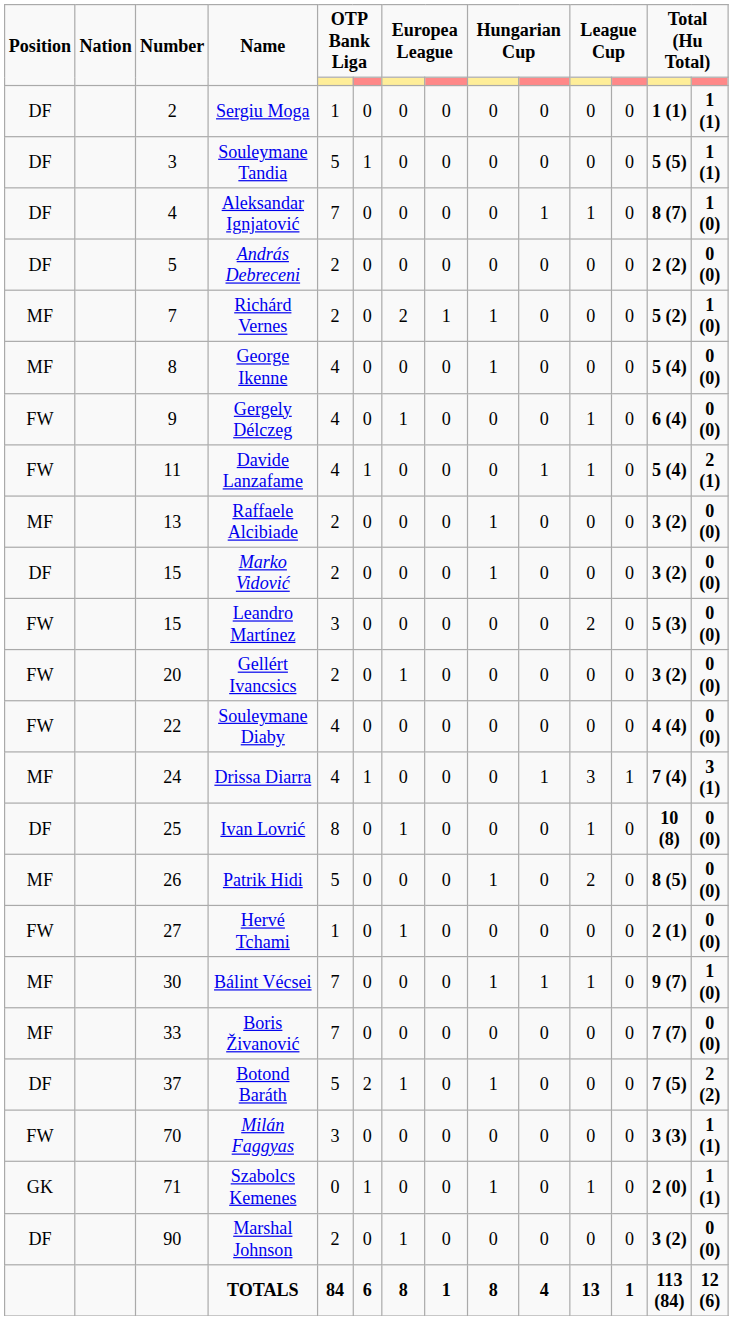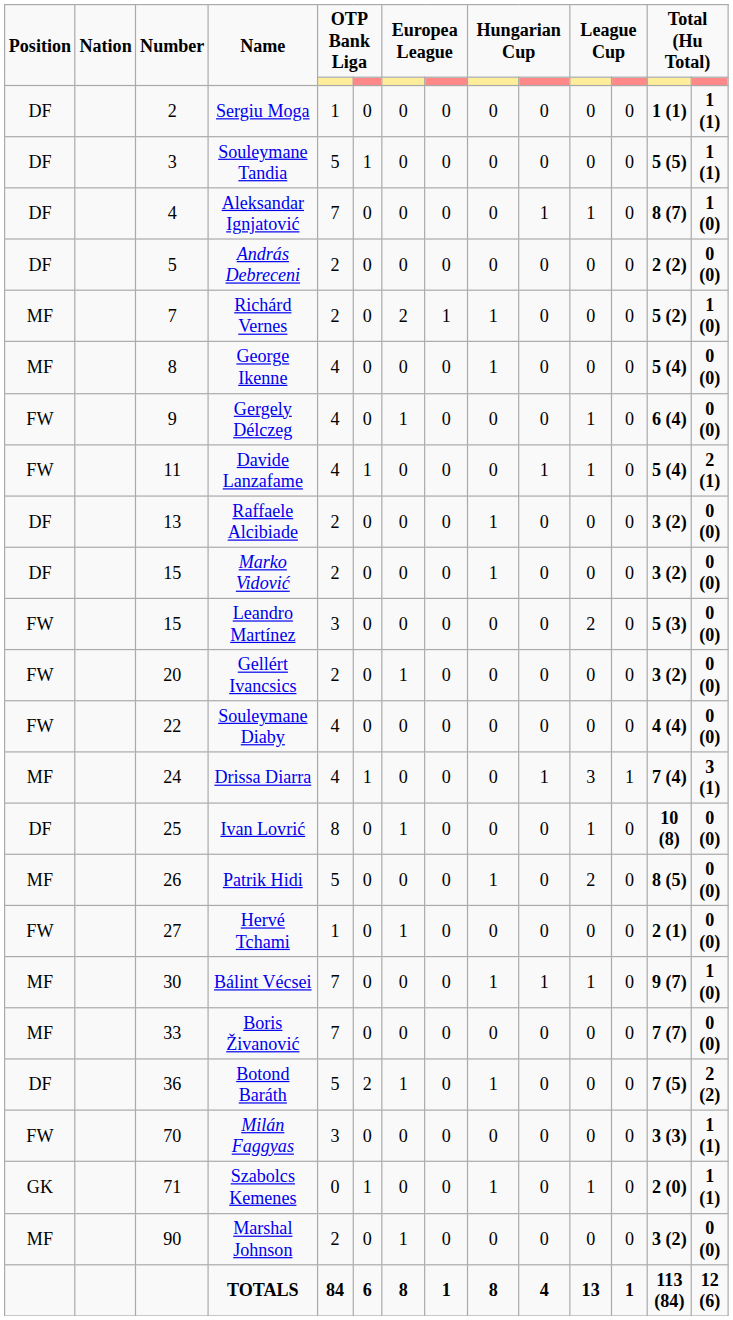 <table class="wikitable" style="font-size: 95%; text-align: center;">
 <tr style="text-align:center;">
 <td rowspan="2"  style="width:5%; "><strong>Position</strong></td>
 <td rowspan="2"  style="width:7%; "><strong>Nation</strong></td>
 <td rowspan="2"  style="width:5%; "><strong>Number</strong></td>
 <td rowspan="2"  style="width:15%; "><strong>Name</strong></td>
 <td colspan="2"><strong>OTP Bank Liga</strong></td>
 <td colspan="2"><strong>Europea League</strong></td>
 <td colspan="2"><strong>Hungarian Cup</strong></td>
 <td colspan="2"><strong>League Cup</strong></td>
 <td colspan="2"><strong>Total (Hu Total)</strong></td>
 </tr>
 <tr>
 <th style="width:60px; background:#fe9;"></th>
 <th style="width:60px; background:#ff8888;"></th>
 <th style="width:60px; background:#fe9;"></th>
 <th style="width:60px; background:#ff8888;"></th>
 <th style="width:60px; background:#fe9;"></th>
 <th style="width:60px; background:#ff8888;"></th>
 <th style="width:60px; background:#fe9;"></th>
 <th style="width:60px; background:#ff8888;"></th>
 <th style="width:60px; background:#fe9;"></th>
 <th style="width:60px; background:#ff8888;"></th>
 </tr>
 <tr>
 <td>DF</td>
 <td></td>
 <td>2</td>
 <td><a href='#'>Sergiu Moga</a></td>
 <td>1</td>
 <td>0</td>
 <td>0</td>
 <td>0</td>
 <td>0</td>
 <td>0</td>
 <td>0</td>
 <td>0</td>
 <td><strong>1 (1)</strong></td>
 <td><strong>1 (1)</strong></td>
 </tr>
 <tr>
 <td>DF</td>
 <td></td>
 <td>3</td>
 <td><a href='#'>Souleymane Tandia</a></td>
 <td>5</td>
 <td>1</td>
 <td>0</td>
 <td>0</td>
 <td>0</td>
 <td>0</td>
 <td>0</td>
 <td>0</td>
 <td><strong>5 (5)</strong></td>
 <td><strong>1 (1)</strong></td>
 </tr>
 <tr>
 <td>DF</td>
 <td></td>
 <td>4</td>
 <td><a href='#'>Aleksandar Ignjatović</a></td>
 <td>7</td>
 <td>0</td>
 <td>0</td>
 <td>0</td>
 <td>0</td>
 <td>1</td>
 <td>1</td>
 <td>0</td>
 <td><strong>8 (7)</strong></td>
 <td><strong>1 (0)</strong></td>
 </tr>
 <tr>
 <td>DF</td>
 <td></td>
 <td>5</td>
 <td><em><a href='#'>András Debreceni</a></em></td>
 <td>2</td>
 <td>0</td>
 <td>0</td>
 <td>0</td>
 <td>0</td>
 <td>0</td>
 <td>0</td>
 <td>0</td>
 <td><strong>2 (2)</strong></td>
 <td><strong>0 (0)</strong></td>
 </tr>
 <tr>
 <td>MF</td>
 <td></td>
 <td>7</td>
 <td><a href='#'>Richárd Vernes</a></td>
 <td>2</td>
 <td>0</td>
 <td>2</td>
 <td>1</td>
 <td>1</td>
 <td>0</td>
 <td>0</td>
 <td>0</td>
 <td><strong>5 (2)</strong></td>
 <td><strong>1 (0)</strong></td>
 </tr>
 <tr>
 <td>MF</td>
 <td></td>
 <td>8</td>
 <td><a href='#'>George Ikenne</a></td>
 <td>4</td>
 <td>0</td>
 <td>0</td>
 <td>0</td>
 <td>1</td>
 <td>0</td>
 <td>0</td>
 <td>0</td>
 <td><strong>5 (4)</strong></td>
 <td><strong>0 (0)</strong></td>
 </tr>
 <tr>
 <td>FW</td>
 <td></td>
 <td>9</td>
 <td><a href='#'>Gergely Délczeg</a></td>
 <td>4</td>
 <td>0</td>
 <td>1</td>
 <td>0</td>
 <td>0</td>
 <td>0</td>
 <td>1</td>
 <td>0</td>
 <td><strong>6 (4)</strong></td>
 <td><strong>0 (0)</strong></td>
 </tr>
 <tr>
 <td>FW</td>
 <td></td>
 <td>11</td>
 <td><a href='#'>Davide Lanzafame</a></td>
 <td>4</td>
 <td>1</td>
 <td>0</td>
 <td>0</td>
 <td>0</td>
 <td>1</td>
 <td>1</td>
 <td>0</td>
 <td><strong>5 (4)</strong></td>
 <td><strong>2 (1)</strong></td>
 </tr>
 <tr>
-<td>MF</td>
+<td>DF</td>
 <td></td>
 <td>13</td>
 <td><a href='#'>Raffaele Alcibiade</a></td>
 <td>2</td>
 <td>0</td>
 <td>0</td>
 <td>0</td>
 <td>1</td>
 <td>0</td>
 <td>0</td>
 <td>0</td>
 <td><strong>3 (2)</strong></td>
 <td><strong>0 (0)</strong></td>
 </tr>
 <tr>
 <td>DF</td>
 <td></td>
 <td>15</td>
 <td><em><a href='#'>Marko Vidović</a></em></td>
 <td>2</td>
 <td>0</td>
 <td>0</td>
 <td>0</td>
 <td>1</td>
 <td>0</td>
 <td>0</td>
 <td>0</td>
 <td><strong>3 (2)</strong></td>
 <td><strong>0 (0)</strong></td>
 </tr>
 <tr>
 <td>FW</td>
 <td></td>
 <td>15</td>
 <td><a href='#'>Leandro Martínez</a></td>
 <td>3</td>
 <td>0</td>
 <td>0</td>
 <td>0</td>
 <td>0</td>
 <td>0</td>
 <td>2</td>
 <td>0</td>
 <td><strong>5 (3)</strong></td>
 <td><strong>0 (0)</strong></td>
 </tr>
 <tr>
 <td>FW</td>
 <td></td>
 <td>20</td>
 <td><a href='#'>Gellért Ivancsics</a></td>
 <td>2</td>
 <td>0</td>
 <td>1</td>
 <td>0</td>
 <td>0</td>
 <td>0</td>
 <td>0</td>
 <td>0</td>
 <td><strong>3 (2)</strong></td>
 <td><strong>0 (0)</strong></td>
 </tr>
 <tr>
 <td>FW</td>
 <td></td>
 <td>22</td>
 <td><a href='#'>Souleymane Diaby</a></td>
 <td>4</td>
 <td>0</td>
 <td>0</td>
 <td>0</td>
 <td>0</td>
 <td>0</td>
 <td>0</td>
 <td>0</td>
 <td><strong>4 (4)</strong></td>
 <td><strong>0 (0)</strong></td>
 </tr>
 <tr>
 <td>MF</td>
 <td></td>
 <td>24</td>
 <td><a href='#'>Drissa Diarra</a></td>
 <td>4</td>
 <td>1</td>
 <td>0</td>
 <td>0</td>
 <td>0</td>
 <td>1</td>
 <td>3</td>
 <td>1</td>
 <td><strong>7 (4)</strong></td>
 <td><strong>3 (1)</strong></td>
 </tr>
 <tr>
 <td>DF</td>
 <td></td>
 <td>25</td>
 <td><a href='#'>Ivan Lovrić</a></td>
 <td>8</td>
 <td>0</td>
 <td>1</td>
 <td>0</td>
 <td>0</td>
 <td>0</td>
 <td>1</td>
 <td>0</td>
 <td><strong>10 (8)</strong></td>
 <td><strong>0 (0)</strong></td>
 </tr>
 <tr>
 <td>MF</td>
 <td></td>
 <td>26</td>
 <td><a href='#'>Patrik Hidi</a></td>
 <td>5</td>
 <td>0</td>
 <td>0</td>
 <td>0</td>
 <td>1</td>
 <td>0</td>
 <td>2</td>
 <td>0</td>
 <td><strong>8 (5)</strong></td>
 <td><strong>0 (0)</strong></td>
 </tr>
 <tr>
 <td>FW</td>
 <td></td>
 <td>27</td>
 <td><a href='#'>Hervé Tchami</a></td>
 <td>1</td>
 <td>0</td>
 <td>1</td>
 <td>0</td>
 <td>0</td>
 <td>0</td>
 <td>0</td>
 <td>0</td>
 <td><strong>2 (1)</strong></td>
 <td><strong>0 (0)</strong></td>
 </tr>
 <tr>
 <td>MF</td>
 <td></td>
 <td>30</td>
 <td><a href='#'>Bálint Vécsei</a></td>
 <td>7</td>
 <td>0</td>
 <td>0</td>
 <td>0</td>
 <td>1</td>
 <td>1</td>
 <td>1</td>
 <td>0</td>
 <td><strong>9 (7)</strong></td>
 <td><strong>1 (0)</strong></td>
 </tr>
 <tr>
 <td>MF</td>
 <td></td>
 <td>33</td>
 <td><a href='#'>Boris Živanović</a></td>
 <td>7</td>
 <td>0</td>
 <td>0</td>
 <td>0</td>
 <td>0</td>
 <td>0</td>
 <td>0</td>
 <td>0</td>
 <td><strong>7 (7)</strong></td>
 <td><strong>0 (0)</strong></td>
 </tr>
 <tr>
 <td>DF</td>
 <td></td>
-<td>37</td>
+<td>36</td>
 <td><a href='#'>Botond Baráth</a></td>
 <td>5</td>
 <td>2</td>
 <td>1</td>
 <td>0</td>
 <td>1</td>
 <td>0</td>
 <td>0</td>
 <td>0</td>
 <td><strong>7 (5)</strong></td>
 <td><strong>2 (2)</strong></td>
 </tr>
 <tr>
 <td>FW</td>
 <td></td>
 <td>70</td>
 <td><em><a href='#'>Milán Faggyas</a></em></td>
 <td>3</td>
 <td>0</td>
 <td>0</td>
 <td>0</td>
 <td>0</td>
 <td>0</td>
 <td>0</td>
 <td>0</td>
 <td><strong>3 (3)</strong></td>
 <td><strong>1 (1)</strong></td>
 </tr>
 <tr>
 <td>GK</td>
 <td></td>
 <td>71</td>
 <td><a href='#'>Szabolcs Kemenes</a></td>
 <td>0</td>
 <td>1</td>
 <td>0</td>
 <td>0</td>
 <td>1</td>
 <td>0</td>
 <td>1</td>
 <td>0</td>
 <td><strong>2 (0)</strong></td>
 <td><strong>1 (1)</strong></td>
 </tr>
 <tr>
-<td>DF</td>
+<td>MF</td>
 <td></td>
 <td>90</td>
 <td><a href='#'>Marshal Johnson</a></td>
 <td>2</td>
 <td>0</td>
 <td>1</td>
 <td>0</td>
 <td>0</td>
 <td>0</td>
 <td>0</td>
 <td>0</td>
 <td><strong>3 (2)</strong></td>
 <td><strong>0 (0)</strong></td>
 </tr>
 <tr>
 <td></td>
 <td></td>
 <td></td>
 <td><strong>TOTALS</strong></td>
 <td><strong>84</strong></td>
 <td><strong>6</strong></td>
 <td><strong>8</strong></td>
 <td><strong>1</strong></td>
 <td><strong>8</strong></td>
 <td><strong>4</strong></td>
 <td><strong>13</strong></td>
 <td><strong>1</strong></td>
 <td><strong>113 (84)</strong></td>
 <td><strong>12 (6)</strong></td>
 </tr>
 </table>
